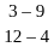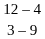 <table style="text-align:center">
 <tr>
 <th width=200></th>
 <th width=100></th>
 <th width=200></th>
 </tr>
 <tr>
+<td align=right><strong></strong></td>
+<td>12 – 4</td>
+<td align=left></td>
+</tr>
+<tr>
 <td align=right></td>
 <td>3 – 9</td>
 <td align=left><strong></strong></td>
 </tr>
-<tr>
-<td align=right><strong></strong></td>
-<td>12 – 4</td>
-<td align=left></td>
-</tr>
 </table>
